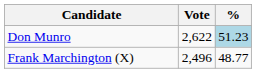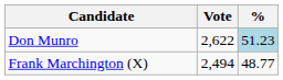 <table class="wikitable">
 <tr>
 <th bgcolor="#DDDDFF" width="200px">Candidate</th>
 <th bgcolor="#DDDDFF">Vote</th>
 <th bgcolor="#DDDDFF">%</th>
 </tr>
 <tr>
 <td><a href='#'>Don Munro</a></td>
 <td>2,622</td>
 <td style="background: lightblue;">51.23</td>
 </tr>
 <tr>
 <td><a href='#'>Frank Marchington</a> (X)</td>
-<td>2,496</td>
+<td>2,494</td>
 <td>48.77</td>
 </tr>
 </table>
